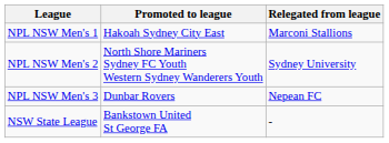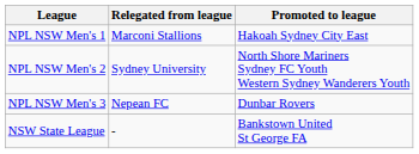 <table class="wikitable">
 <tr>
 <th>League</th>
+<th>Relegated from league</th>
 <th>Promoted to league</th>
-<th>Relegated from league</th>
 </tr>
 <tr>
 <td><a href='#'>NPL NSW Men's 1</a></td>
+<td><a href='#'>Marconi Stallions</a></td>
 <td><a href='#'>Hakoah Sydney City East</a></td>
-<td><a href='#'>Marconi Stallions</a></td>
 </tr>
 <tr>
 <td><a href='#'>NPL NSW Men's 2</a></td>
+<td><a href='#'>Sydney University</a></td>
 <td><a href='#'>North Shore Mariners</a><br><a href='#'>Sydney FC Youth</a><br><a href='#'>Western Sydney Wanderers Youth</a></td>
-<td><a href='#'>Sydney University</a></td>
 </tr>
 <tr>
 <td><a href='#'>NPL NSW Men's 3</a></td>
+<td><a href='#'>Nepean FC</a></td>
 <td><a href='#'>Dunbar Rovers</a></td>
-<td><a href='#'>Nepean FC</a></td>
 </tr>
 <tr>
 <td><a href='#'>NSW State League</a></td>
+<td>-</td>
 <td><a href='#'>Bankstown United</a><br><a href='#'>St George FA</a></td>
-<td>-</td>
 </tr>
 </table>
